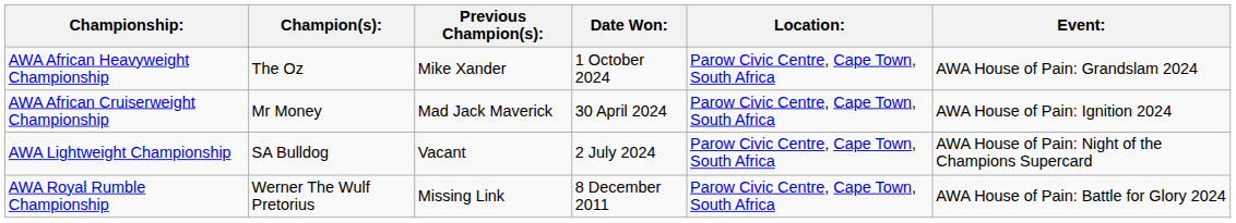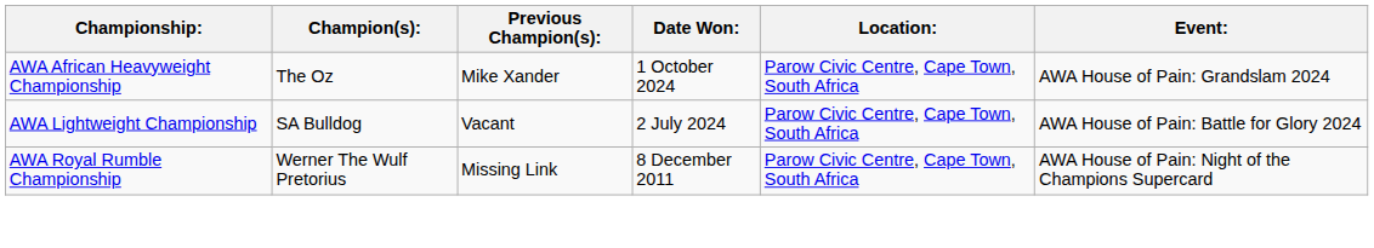 <table class="wikitable">
 <tr>
 <th>Championship:</th>
 <th>Champion(s):</th>
 <th>Previous Champion(s):</th>
 <th>Date Won:</th>
 <th>Location:</th>
 <th>Event:</th>
 </tr>
 <tr>
 <td><a href='#'>AWA African Heavyweight Championship</a></td>
 <td>The Oz</td>
 <td>Mike Xander</td>
 <td>1 October 2024</td>
 <td><a href='#'>Parow Civic Centre</a>, <a href='#'>Cape Town</a>, <a href='#'>South Africa</a></td>
 <td>AWA House of Pain: Grandslam 2024</td>
 </tr>
 <tr>
-<td><a href='#'>AWA African Cruiserweight Championship</a></td>
-<td>Mr Money</td>
-<td>Mad Jack Maverick</td>
-<td>30 April 2024</td>
-<td><a href='#'>Parow Civic Centre</a>, <a href='#'>Cape Town</a>, <a href='#'>South Africa</a></td>
-<td>AWA House of Pain: Ignition 2024</td>
-</tr>
-<tr>
 <td><a href='#'>AWA Lightweight Championship</a></td>
 <td>SA Bulldog</td>
 <td>Vacant</td>
 <td>2 July 2024</td>
 <td><a href='#'>Parow Civic Centre</a>, <a href='#'>Cape Town</a>, <a href='#'>South Africa</a></td>
-<td>AWA House of Pain: Night of the Champions Supercard</td>
+<td>AWA House of Pain: Battle for Glory 2024</td>
 </tr>
 <tr>
 <td><a href='#'>AWA Royal Rumble Championship</a></td>
 <td>Werner The Wulf Pretorius</td>
 <td>Missing Link</td>
 <td>8 December 2011</td>
 <td><a href='#'>Parow Civic Centre</a>, <a href='#'>Cape Town</a>, <a href='#'>South Africa</a></td>
-<td>AWA House of Pain: Battle for Glory 2024</td>
+<td>AWA House of Pain: Night of the Champions Supercard</td>
 </tr>
 </table>
